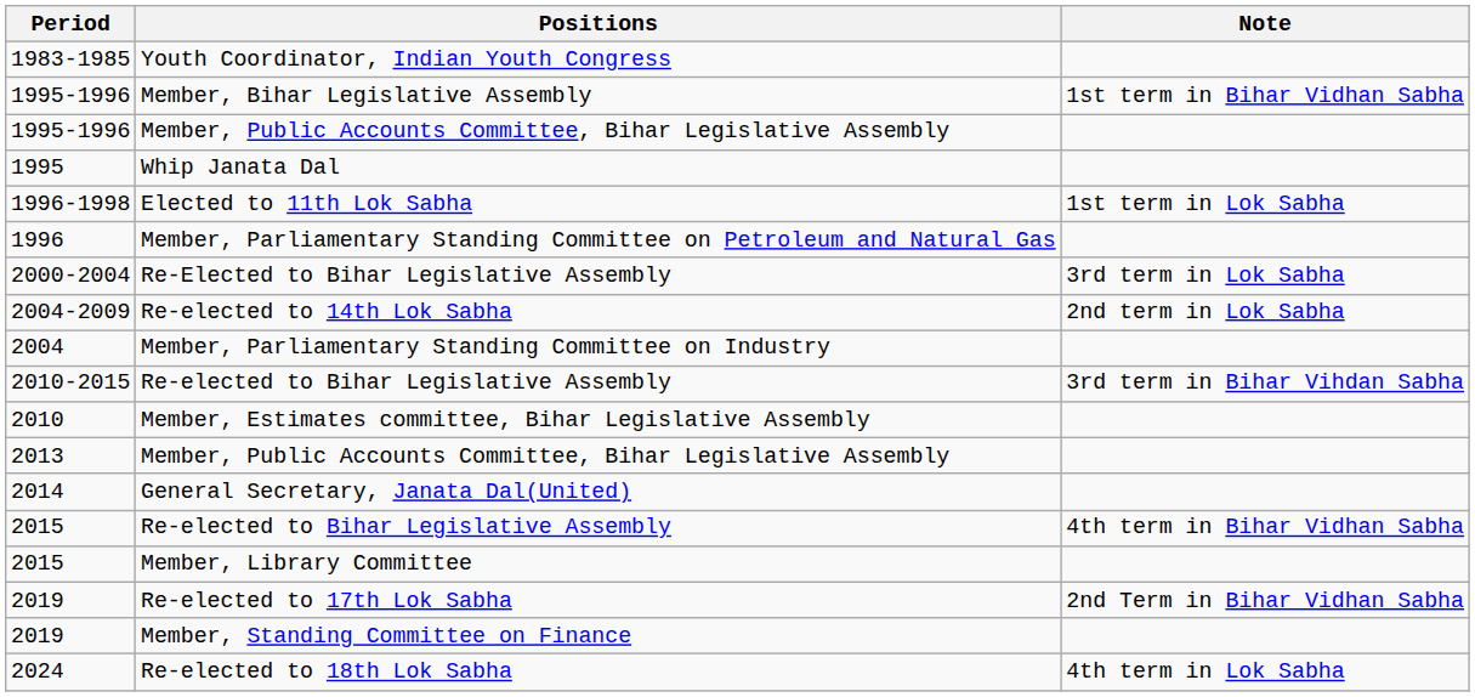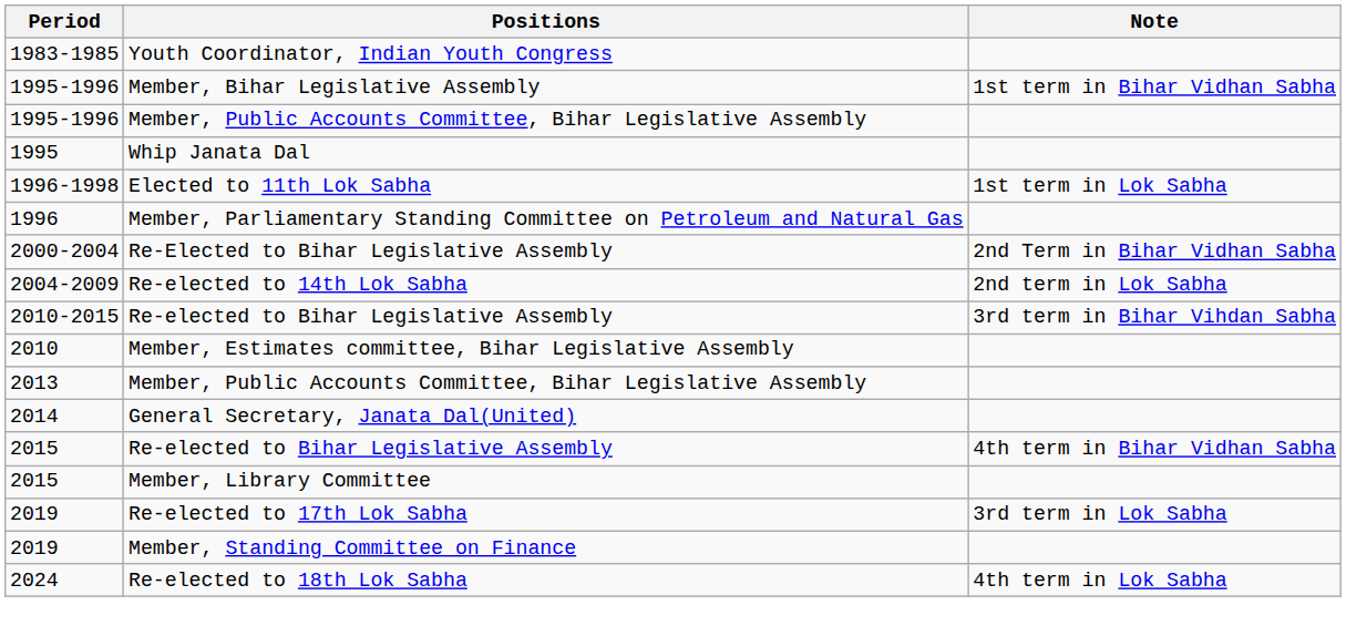 <table class="wikitable">
 <tr>
 <th>Period</th>
 <th>Positions</th>
 <th>Note</th>
 </tr>
 <tr>
 <td>1983-1985</td>
 <td>Youth Coordinator, <a href='#'>Indian Youth Congress</a></td>
 <td></td>
 </tr>
 <tr>
 <td>1995-1996</td>
 <td>Member, Bihar Legislative Assembly</td>
 <td>1st term in <a href='#'>Bihar Vidhan Sabha</a></td>
 </tr>
 <tr>
 <td>1995-1996</td>
 <td>Member, <a href='#'>Public Accounts Committee</a>, Bihar Legislative Assembly</td>
 <td></td>
 </tr>
 <tr>
 <td>1995</td>
 <td>Whip Janata Dal</td>
 <td></td>
 </tr>
 <tr>
 <td>1996-1998</td>
 <td>Elected to <a href='#'>11th Lok Sabha</a></td>
 <td>1st term in <a href='#'>Lok Sabha</a></td>
 </tr>
 <tr>
 <td>1996</td>
 <td>Member, Parliamentary Standing Committee on <a href='#'>Petroleum and Natural Gas</a></td>
 <td></td>
 </tr>
 <tr>
 <td>2000-2004</td>
 <td>Re-Elected to Bihar Legislative Assembly</td>
-<td>3rd term in <a href='#'>Lok Sabha</a></td>
+<td>2nd Term in <a href='#'>Bihar Vidhan Sabha</a></td>
 </tr>
 <tr>
 <td>2004-2009</td>
 <td>Re-elected to <a href='#'>14th Lok Sabha</a></td>
 <td>2nd term in <a href='#'>Lok Sabha</a></td>
-</tr>
-<tr>
-<td>2004</td>
-<td>Member, Parliamentary Standing Committee on Industry</td>
-<td></td>
 </tr>
 <tr>
 <td>2010-2015</td>
 <td>Re-elected to Bihar Legislative Assembly</td>
 <td>3rd term in <a href='#'>Bihar Vihdan Sabha</a></td>
 </tr>
 <tr>
 <td>2010</td>
 <td>Member, Estimates committee, Bihar Legislative Assembly</td>
 <td></td>
 </tr>
 <tr>
 <td>2013</td>
 <td>Member, Public Accounts Committee, Bihar Legislative Assembly</td>
 <td></td>
 </tr>
 <tr>
 <td>2014</td>
 <td>General Secretary, <a href='#'>Janata Dal(United)</a></td>
 <td></td>
 </tr>
 <tr>
 <td>2015</td>
 <td>Re-elected to <a href='#'>Bihar Legislative Assembly</a></td>
 <td>4th term in <a href='#'>Bihar Vidhan Sabha</a></td>
 </tr>
 <tr>
 <td>2015</td>
 <td>Member, Library Committee</td>
 <td></td>
 </tr>
 <tr>
 <td>2019</td>
 <td>Re-elected to <a href='#'>17th Lok Sabha</a></td>
-<td>2nd Term in <a href='#'>Bihar Vidhan Sabha</a></td>
+<td>3rd term in <a href='#'>Lok Sabha</a></td>
 </tr>
 <tr>
 <td>2019</td>
 <td>Member, <a href='#'>Standing Committee on Finance</a></td>
 <td></td>
 </tr>
 <tr>
 <td>2024</td>
 <td>Re-elected to <a href='#'>18th Lok Sabha</a></td>
 <td>4th term in <a href='#'>Lok Sabha</a></td>
 </tr>
 </table>
